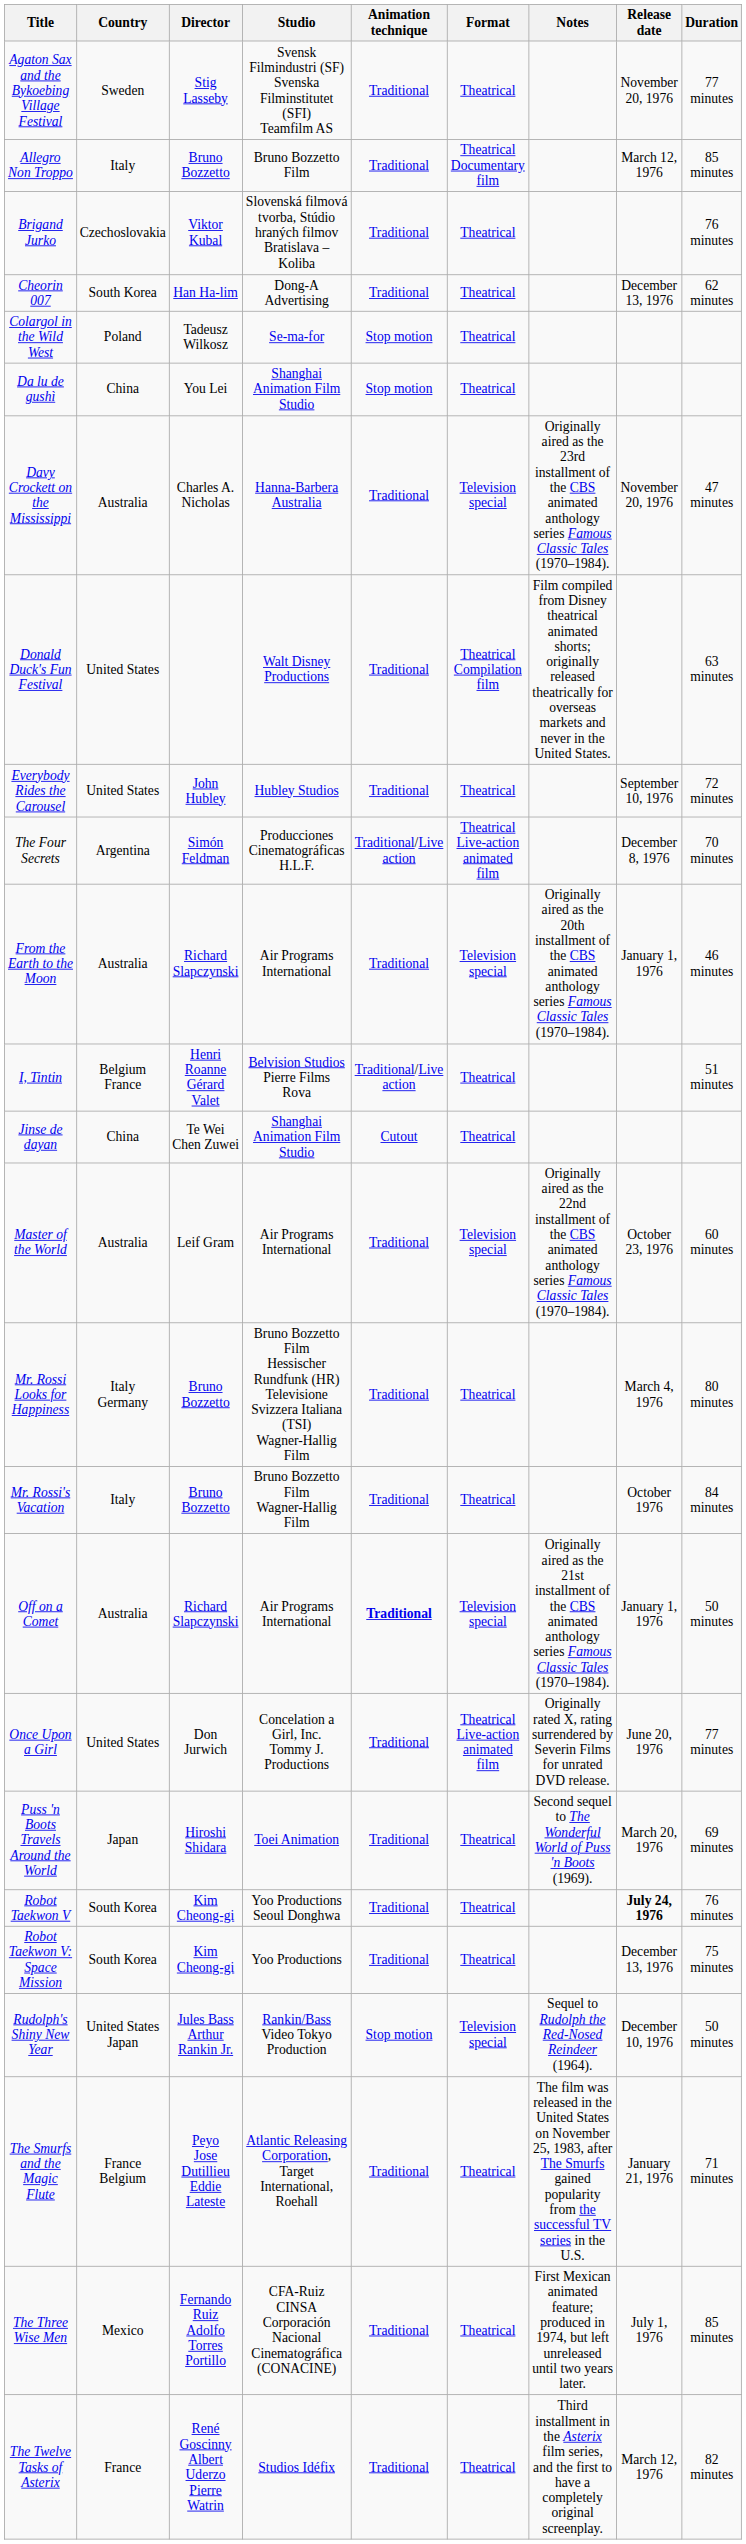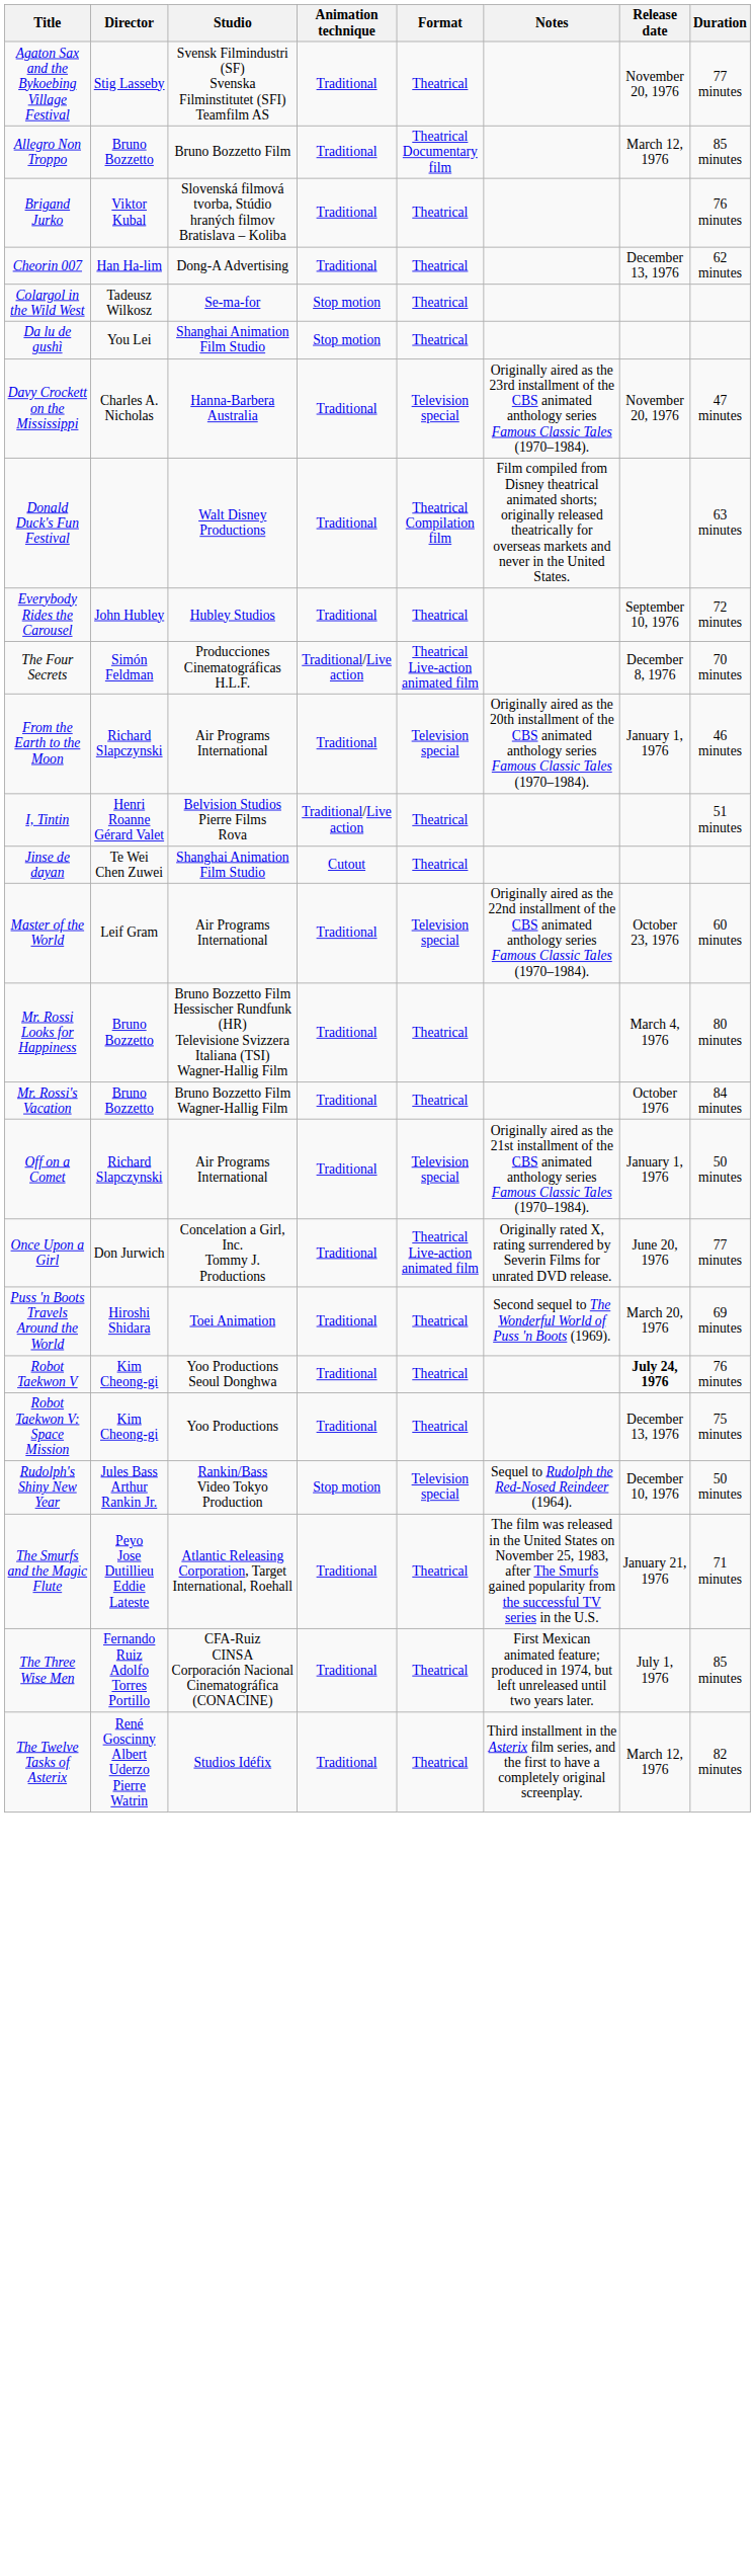 <table class="wikitable sortable" style="text-align:center; margin=auto; ">
 <tr>
 <th scope="col">Title</th>
-<th scope="col">Country</th>
 <th scope="col">Director</th>
 <th scope="col">Studio</th>
 <th scope="col">Animation technique</th>
 <th scope="col">Format</th>
 <th>Notes</th>
 <th>Release date</th>
 <th>Duration</th>
 </tr>
 <tr>
 <td><em><a href='#'>Agaton Sax and the Bykoebing Village Festival</a></em> <br> </td>
-<td>Sweden</td>
 <td><a href='#'>Stig Lasseby</a></td>
 <td>Svensk Filmindustri (SF) <br> Svenska Filminstitutet (SFI) <br> Teamfilm AS</td>
 <td><a href='#'>Traditional</a></td>
 <td><a href='#'>Theatrical</a></td>
 <td></td>
 <td>November 20, 1976</td>
 <td>77 minutes</td>
 </tr>
 <tr>
 <td><em><a href='#'>Allegro Non Troppo</a></em> <br> </td>
-<td>Italy</td>
 <td><a href='#'>Bruno Bozzetto</a></td>
 <td>Bruno Bozzetto Film</td>
 <td><a href='#'>Traditional</a></td>
 <td><a href='#'>Theatrical</a> <br> <a href='#'>Documentary film</a></td>
 <td></td>
 <td>March 12, 1976</td>
 <td>85 minutes</td>
 </tr>
 <tr>
 <td><em><a href='#'>Brigand Jurko</a></em> <br> </td>
-<td>Czechoslovakia</td>
 <td><a href='#'>Viktor Kubal</a></td>
 <td>Slovenská filmová tvorba, Stúdio hraných filmov Bratislava – Koliba</td>
 <td><a href='#'>Traditional</a></td>
 <td><a href='#'>Theatrical</a></td>
 <td></td>
 <td></td>
 <td>76 minutes</td>
 </tr>
 <tr>
 <td><em><a href='#'>Cheorin 007</a></em> <br> </td>
-<td>South Korea</td>
 <td><a href='#'>Han Ha-lim</a></td>
 <td>Dong-A Advertising</td>
 <td><a href='#'>Traditional</a></td>
 <td><a href='#'>Theatrical</a></td>
 <td></td>
 <td>December 13, 1976</td>
 <td>62 minutes</td>
 </tr>
 <tr>
 <td><em><a href='#'>Colargol in the Wild West</a></em> <br> </td>
-<td>Poland</td>
 <td>Tadeusz Wilkosz</td>
 <td><a href='#'>Se-ma-for</a></td>
 <td><a href='#'>Stop motion</a></td>
 <td><a href='#'>Theatrical</a></td>
 <td></td>
 <td></td>
 <td></td>
 </tr>
 <tr>
 <td><em><a href='#'>Da lu de gushì</a></em> <br> </td>
-<td>China</td>
 <td>You Lei</td>
 <td><a href='#'>Shanghai Animation Film Studio</a></td>
 <td><a href='#'>Stop motion</a></td>
 <td><a href='#'>Theatrical</a></td>
 <td></td>
 <td></td>
 <td></td>
 </tr>
 <tr>
 <td><em><a href='#'>Davy Crockett on the Mississippi</a></em></td>
-<td> <br> Australia</td>
 <td>Charles A. Nicholas</td>
 <td><a href='#'>Hanna-Barbera Australia</a></td>
 <td><a href='#'>Traditional</a></td>
 <td><a href='#'>Television special</a></td>
 <td>Originally aired as the 23rd installment of the <a href='#'>CBS</a> animated anthology series <em><a href='#'>Famous Classic Tales</a></em> (1970–1984).</td>
 <td>November 20, 1976</td>
 <td>47 minutes</td>
 </tr>
 <tr>
 <td><em><a href='#'>Donald Duck's Fun Festival</a></em></td>
-<td>United States</td>
 <td></td>
 <td><a href='#'>Walt Disney Productions</a></td>
 <td><a href='#'>Traditional</a></td>
 <td><a href='#'>Theatrical</a> <br> <a href='#'>Compilation film</a></td>
 <td>Film compiled from Disney theatrical animated shorts; originally released theatrically for overseas markets and never in the United States.</td>
 <td></td>
 <td>63 minutes</td>
 </tr>
 <tr>
 <td><em><a href='#'>Everybody Rides the Carousel</a></em></td>
-<td>United States</td>
 <td><a href='#'>John Hubley</a></td>
 <td><a href='#'>Hubley Studios</a></td>
 <td><a href='#'>Traditional</a></td>
 <td><a href='#'>Theatrical</a></td>
 <td></td>
 <td>September 10, 1976</td>
 <td>72 minutes</td>
 </tr>
 <tr>
 <td><em>The Four Secrets</em> <br> </td>
-<td>Argentina</td>
 <td><a href='#'>Simón Feldman</a></td>
 <td>Producciones Cinematográficas H.L.F.</td>
 <td><a href='#'>Traditional</a>/<a href='#'>Live action</a></td>
 <td><a href='#'>Theatrical</a> <br> <a href='#'>Live-action animated film</a></td>
 <td></td>
 <td>December 8, 1976</td>
 <td>70 minutes</td>
 </tr>
 <tr>
 <td><em><a href='#'>From the Earth to the Moon</a></em></td>
-<td>Australia</td>
 <td><a href='#'>Richard Slapczynski</a></td>
 <td>Air Programs International</td>
 <td><a href='#'>Traditional</a></td>
 <td><a href='#'>Television special</a></td>
 <td>Originally aired as the 20th installment of the <a href='#'>CBS</a> animated anthology series <em><a href='#'>Famous Classic Tales</a></em> (1970–1984).</td>
 <td>January 1, 1976</td>
 <td>46 minutes</td>
 </tr>
 <tr>
 <td><em><a href='#'>I, Tintin</a></em> <br> </td>
-<td>Belgium <br> France</td>
 <td><a href='#'>Henri Roanne</a> <br> <a href='#'>Gérard Valet</a></td>
 <td><a href='#'>Belvision Studios</a> <br> Pierre Films <br> Rova</td>
 <td><a href='#'>Traditional</a>/<a href='#'>Live action</a></td>
 <td><a href='#'>Theatrical</a></td>
 <td></td>
 <td></td>
 <td>51 minutes</td>
 </tr>
 <tr>
 <td><em><a href='#'>Jinse de dayan</a></em> <br> </td>
-<td>China</td>
 <td>Te Wei <br> Chen Zuwei</td>
 <td><a href='#'>Shanghai Animation Film Studio</a></td>
 <td><a href='#'>Cutout</a></td>
 <td><a href='#'>Theatrical</a></td>
 <td></td>
 <td></td>
 <td></td>
 </tr>
 <tr>
 <td><em><a href='#'>Master of the World</a></em></td>
-<td>Australia</td>
 <td>Leif Gram</td>
 <td>Air Programs International</td>
 <td><a href='#'>Traditional</a></td>
 <td><a href='#'>Television special</a></td>
 <td>Originally aired as the 22nd installment of the <a href='#'>CBS</a> animated anthology series <em><a href='#'>Famous Classic Tales</a></em> (1970–1984).</td>
 <td>October 23, 1976</td>
 <td>60 minutes</td>
 </tr>
 <tr>
 <td><em><a href='#'>Mr. Rossi Looks for Happiness</a></em> <br> </td>
-<td>Italy <br> Germany</td>
 <td><a href='#'>Bruno Bozzetto</a></td>
 <td>Bruno Bozzetto Film <br> Hessischer Rundfunk (HR) <br> Televisione Svizzera Italiana (TSI) <br> Wagner-Hallig Film</td>
 <td><a href='#'>Traditional</a></td>
 <td><a href='#'>Theatrical</a></td>
 <td></td>
 <td>March 4, 1976</td>
 <td>80 minutes</td>
 </tr>
 <tr>
 <td><em><a href='#'>Mr. Rossi's Vacation</a></em> <br> </td>
-<td>Italy</td>
 <td><a href='#'>Bruno Bozzetto</a></td>
 <td>Bruno Bozzetto Film <br> Wagner-Hallig Film</td>
 <td><a href='#'>Traditional</a></td>
 <td><a href='#'>Theatrical</a></td>
 <td></td>
 <td>October 1976</td>
 <td>84 minutes</td>
 </tr>
 <tr>
 <td><em><a href='#'>Off on a Comet</a></em></td>
-<td>Australia</td>
 <td><a href='#'>Richard Slapczynski</a></td>
 <td>Air Programs International</td>
-<td><strong><a href='#'>Traditional</a></strong></td>
+<td><a href='#'>Traditional</a></td>
 <td><a href='#'>Television special</a></td>
 <td>Originally aired as the 21st installment of the <a href='#'>CBS</a> animated anthology series <em><a href='#'>Famous Classic Tales</a></em> (1970–1984).</td>
 <td>January 1, 1976</td>
 <td>50 minutes</td>
 </tr>
 <tr>
 <td><em><a href='#'>Once Upon a Girl</a></em></td>
-<td>United States</td>
 <td>Don Jurwich</td>
 <td>Concelation a Girl, Inc. <br> Tommy J. Productions</td>
 <td><a href='#'>Traditional</a></td>
 <td><a href='#'>Theatrical</a> <br> <a href='#'>Live-action animated film</a></td>
 <td>Originally rated X, rating surrendered by Severin Films for unrated DVD release.</td>
 <td>June 20, 1976</td>
 <td>77 minutes</td>
 </tr>
 <tr>
 <td><em><a href='#'>Puss 'n Boots Travels Around the World</a></em> <br> </td>
-<td>Japan</td>
 <td><a href='#'>Hiroshi Shidara</a></td>
 <td><a href='#'>Toei Animation</a></td>
 <td><a href='#'>Traditional</a></td>
 <td><a href='#'>Theatrical</a></td>
 <td>Second sequel to <em><a href='#'>The Wonderful World of Puss 'n Boots</a></em> (1969).</td>
 <td>March 20, 1976</td>
 <td>69 minutes</td>
 </tr>
 <tr>
 <td><em><a href='#'>Robot Taekwon V</a></em> <br> </td>
-<td>South Korea</td>
 <td><a href='#'>Kim Cheong-gi</a></td>
 <td>Yoo Productions <br> Seoul Donghwa</td>
 <td><a href='#'>Traditional</a></td>
 <td><a href='#'>Theatrical</a></td>
 <td></td>
 <td><strong>July 24, 1976</strong></td>
 <td>76 minutes</td>
 </tr>
 <tr>
 <td><em><a href='#'>Robot Taekwon V: Space Mission</a></em> <br> </td>
-<td>South Korea</td>
 <td><a href='#'>Kim Cheong-gi</a></td>
 <td>Yoo Productions</td>
 <td><a href='#'>Traditional</a></td>
 <td><a href='#'>Theatrical</a></td>
 <td></td>
 <td>December 13, 1976</td>
 <td>75 minutes</td>
 </tr>
 <tr>
 <td><em><a href='#'>Rudolph's Shiny New Year</a></em></td>
-<td>United States <br> Japan</td>
 <td><a href='#'>Jules Bass</a> <br> <a href='#'>Arthur Rankin Jr.</a></td>
 <td><a href='#'>Rankin/Bass</a> <br> Video Tokyo Production</td>
 <td><a href='#'>Stop motion</a></td>
 <td><a href='#'>Television special</a></td>
 <td>Sequel to <em><a href='#'>Rudolph the Red-Nosed Reindeer</a></em> (1964).</td>
 <td>December 10, 1976</td>
 <td>50 minutes</td>
 </tr>
 <tr>
 <td><em><a href='#'>The Smurfs and the Magic Flute</a></em> <br> </td>
-<td>France <br> Belgium</td>
 <td><a href='#'>Peyo</a> <br> <a href='#'>Jose Dutillieu</a> <br> <a href='#'>Eddie Lateste</a></td>
 <td><a href='#'>Atlantic Releasing Corporation</a>, Target International, Roehall</td>
 <td><a href='#'>Traditional</a></td>
 <td><a href='#'>Theatrical</a></td>
 <td>The film was released in the United States on November 25, 1983, after <a href='#'>The Smurfs</a> gained popularity from <a href='#'>the successful TV series</a> in the U.S.</td>
 <td>January 21, 1976</td>
 <td>71 minutes</td>
 </tr>
 <tr>
 <td><em><a href='#'>The Three Wise Men</a></em> <br> </td>
-<td>Mexico</td>
 <td><a href='#'>Fernando Ruiz</a> <br> <a href='#'>Adolfo Torres Portillo</a></td>
 <td>CFA-Ruiz <br> CINSA <br> Corporación Nacional Cinematográfica (CONACINE)</td>
 <td><a href='#'>Traditional</a></td>
 <td><a href='#'>Theatrical</a></td>
 <td>First Mexican animated feature; produced in 1974, but left unreleased until two years later.</td>
 <td>July 1, 1976</td>
 <td>85 minutes</td>
 </tr>
 <tr>
 <td><em><a href='#'>The Twelve Tasks of Asterix</a></em> <br> </td>
-<td>France</td>
 <td><a href='#'>René Goscinny</a> <br> <a href='#'>Albert Uderzo</a> <br> <a href='#'>Pierre Watrin</a></td>
 <td><a href='#'>Studios Idéfix</a></td>
 <td><a href='#'>Traditional</a></td>
 <td><a href='#'>Theatrical</a></td>
 <td>Third installment in the <em><a href='#'>Asterix</a></em> film series, and the first to have a completely original screenplay.</td>
 <td>March 12, 1976</td>
 <td>82 minutes</td>
 </tr>
 </table>
